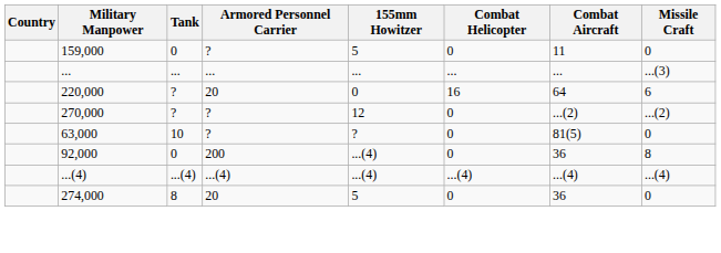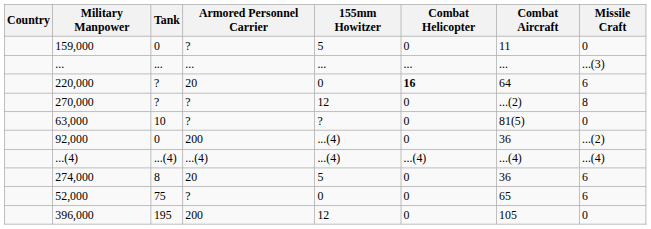 <table class="sortable wikitable">
 <tr>
 <th>Country</th>
 <th>Military Manpower</th>
 <th>Tank</th>
 <th>Armored Personnel Carrier</th>
 <th>155mm Howitzer</th>
 <th>Combat Helicopter</th>
 <th>Combat Aircraft</th>
 <th>Missile Craft</th>
 </tr>
 <tr>
 <td></td>
 <td>159,000</td>
 <td>0</td>
 <td>?</td>
 <td>5</td>
 <td>0</td>
 <td>11</td>
 <td>0</td>
 </tr>
 <tr>
 <td></td>
 <td>...</td>
 <td>...</td>
 <td>...</td>
 <td>...</td>
 <td>...</td>
 <td>...</td>
 <td>...(3)</td>
 </tr>
 <tr>
 <td></td>
 <td>220,000</td>
 <td>?</td>
 <td>20</td>
 <td>0</td>
-<td>16</td>
+<td><strong>16</strong></td>
 <td>64</td>
 <td>6</td>
 </tr>
 <tr>
 <td></td>
 <td>270,000</td>
 <td>?</td>
 <td>?</td>
 <td>12</td>
 <td>0</td>
 <td>...(2)</td>
-<td>...(2)</td>
+<td>8</td>
 </tr>
 <tr>
 <td></td>
 <td>63,000</td>
 <td>10</td>
 <td>?</td>
 <td>?</td>
 <td>0</td>
 <td>81(5)</td>
 <td>0</td>
 </tr>
 <tr>
 <td></td>
 <td>92,000</td>
 <td>0</td>
 <td>200</td>
 <td>...(4)</td>
 <td>0</td>
 <td>36</td>
-<td>8</td>
+<td>...(2)</td>
 </tr>
 <tr>
 <td></td>
 <td>...(4)</td>
 <td>...(4)</td>
 <td>...(4)</td>
 <td>...(4)</td>
 <td>...(4)</td>
 <td>...(4)</td>
 <td>...(4)</td>
 </tr>
 <tr>
 <td></td>
 <td>274,000</td>
 <td>8</td>
 <td>20</td>
 <td>5</td>
 <td>0</td>
 <td>36</td>
+<td>6</td>
+</tr>
+<tr>
+<td></td>
+<td>52,000</td>
+<td>75</td>
+<td>?</td>
+<td>0</td>
+<td>0</td>
+<td>65</td>
+<td>6</td>
+</tr>
+<tr>
+<td></td>
+<td>396,000</td>
+<td>195</td>
+<td>200</td>
+<td>12</td>
+<td>0</td>
+<td>105</td>
 <td>0</td>
 </tr>
 </table>
